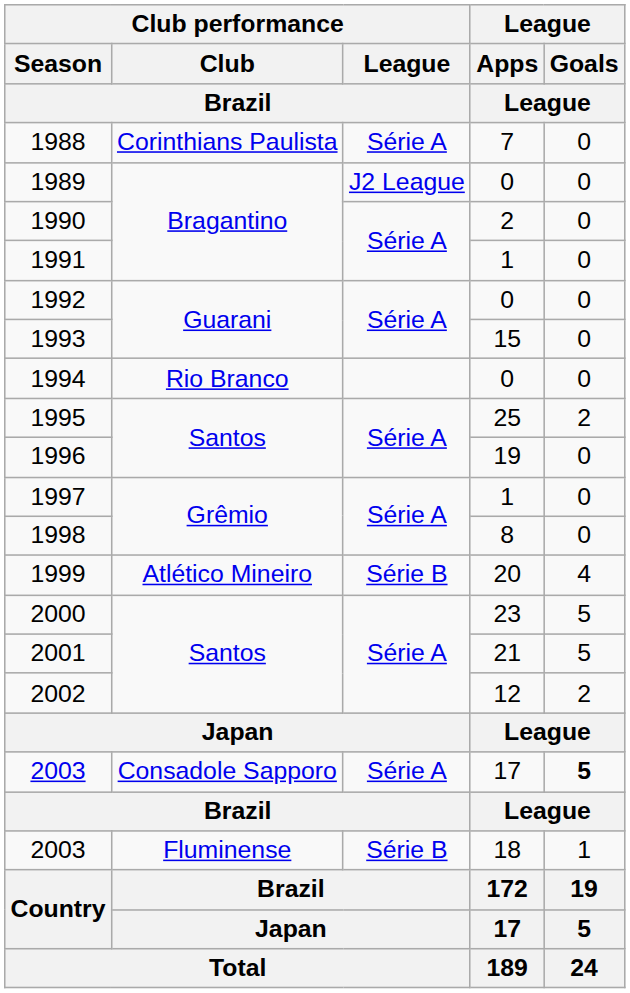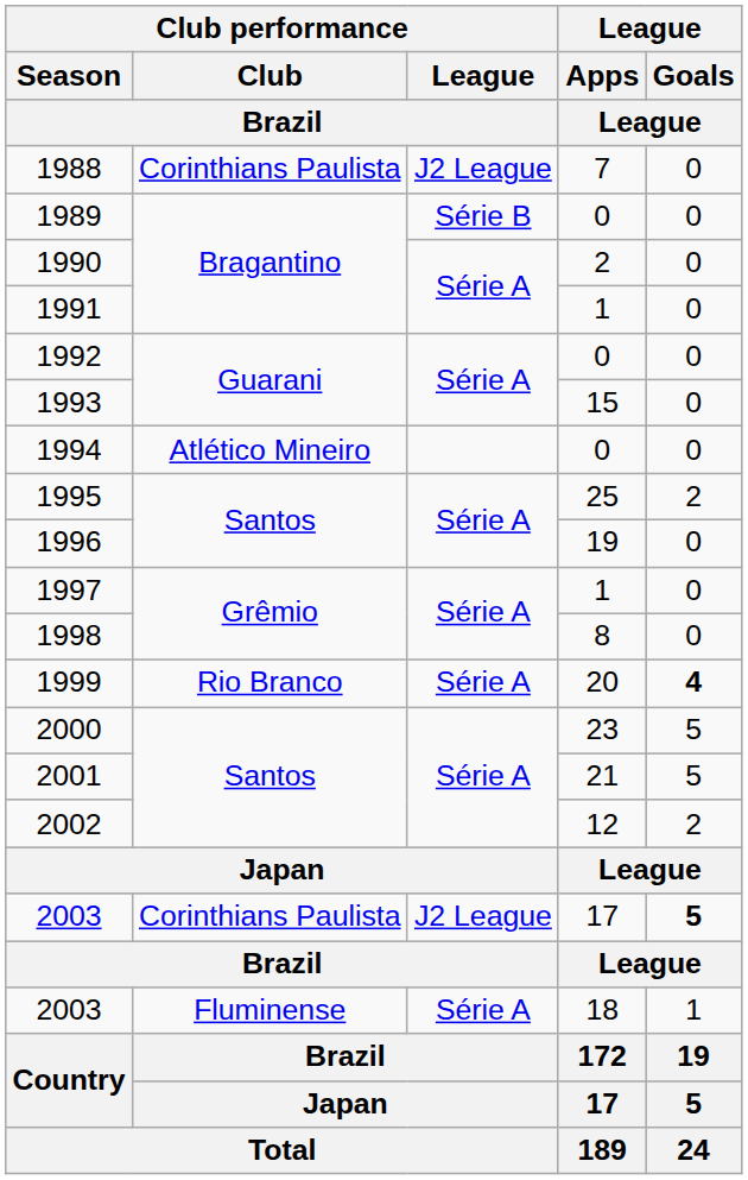 <table class="wikitable" style="text-align:center;">
 <tr>
 <th colspan=3>Club performance</th>
 <th colspan=2>League</th>
 </tr>
 <tr>
 <th>Season</th>
 <th>Club</th>
 <th>League</th>
 <th>Apps</th>
 <th>Goals</th>
 </tr>
 <tr>
 <th colspan=3>Brazil</th>
 <th colspan=2>League</th>
 </tr>
 <tr>
 <td>1988</td>
 <td><a href='#'>Corinthians Paulista</a></td>
-<td><a href='#'>Série A</a></td>
+<td><a href='#'>J2 League</a></td>
 <td>7</td>
 <td>0</td>
 </tr>
 <tr>
 <td>1989</td>
 <td rowspan="3"><a href='#'>Bragantino</a></td>
-<td><a href='#'>J2 League</a></td>
+<td><a href='#'>Série B</a></td>
 <td>0</td>
 <td>0</td>
 </tr>
 <tr>
 <td>1990</td>
 <td rowspan="2"><a href='#'>Série A</a></td>
 <td>2</td>
 <td>0</td>
 </tr>
 <tr>
 <td>1991</td>
 <td>1</td>
 <td>0</td>
 </tr>
 <tr>
 <td>1992</td>
 <td rowspan="2"><a href='#'>Guarani</a></td>
 <td rowspan="2"><a href='#'>Série A</a></td>
 <td>0</td>
 <td>0</td>
 </tr>
 <tr>
 <td>1993</td>
 <td>15</td>
 <td>0</td>
 </tr>
 <tr>
 <td>1994</td>
-<td><a href='#'>Rio Branco</a></td>
+<td><a href='#'>Atlético Mineiro</a></td>
 <td></td>
 <td>0</td>
 <td>0</td>
 </tr>
 <tr>
 <td>1995</td>
 <td rowspan="2"><a href='#'>Santos</a></td>
 <td rowspan="2"><a href='#'>Série A</a></td>
 <td>25</td>
 <td>2</td>
 </tr>
 <tr>
 <td>1996</td>
 <td>19</td>
 <td>0</td>
 </tr>
 <tr>
 <td>1997</td>
 <td rowspan="2"><a href='#'>Grêmio</a></td>
 <td rowspan="2"><a href='#'>Série A</a></td>
 <td>1</td>
 <td>0</td>
 </tr>
 <tr>
 <td>1998</td>
 <td>8</td>
 <td>0</td>
 </tr>
 <tr>
 <td>1999</td>
-<td><a href='#'>Atlético Mineiro</a></td>
-<td><a href='#'>Série B</a></td>
+<td><a href='#'>Rio Branco</a></td>
+<td><a href='#'>Série A</a></td>
 <td>20</td>
-<td>4</td>
+<td><strong>4</strong></td>
 </tr>
 <tr>
 <td>2000</td>
 <td rowspan="3"><a href='#'>Santos</a></td>
 <td rowspan="3"><a href='#'>Série A</a></td>
 <td>23</td>
 <td>5</td>
 </tr>
 <tr>
 <td>2001</td>
 <td>21</td>
 <td>5</td>
 </tr>
 <tr>
 <td>2002</td>
 <td>12</td>
 <td>2</td>
 </tr>
 <tr>
 <th colspan=3>Japan</th>
 <th colspan=2>League</th>
 </tr>
 <tr>
 <td><a href='#'>2003</a></td>
-<td><a href='#'>Consadole Sapporo</a></td>
-<td><a href='#'>Série A</a></td>
+<td><a href='#'>Corinthians Paulista</a></td>
+<td><a href='#'>J2 League</a></td>
 <td>17</td>
 <td><strong>5</strong></td>
 </tr>
 <tr>
 <th colspan=3>Brazil</th>
 <th colspan=2>League</th>
 </tr>
 <tr>
 <td>2003</td>
 <td><a href='#'>Fluminense</a></td>
-<td><a href='#'>Série B</a></td>
+<td><a href='#'>Série A</a></td>
 <td>18</td>
 <td>1</td>
 </tr>
 <tr>
 <th rowspan=2>Country</th>
 <th colspan=2>Brazil</th>
 <th>172</th>
 <th>19</th>
 </tr>
 <tr>
 <th colspan=2>Japan</th>
 <th>17</th>
 <th>5</th>
 </tr>
 <tr>
 <th colspan=3>Total</th>
 <th>189</th>
 <th>24</th>
 </tr>
 </table>
